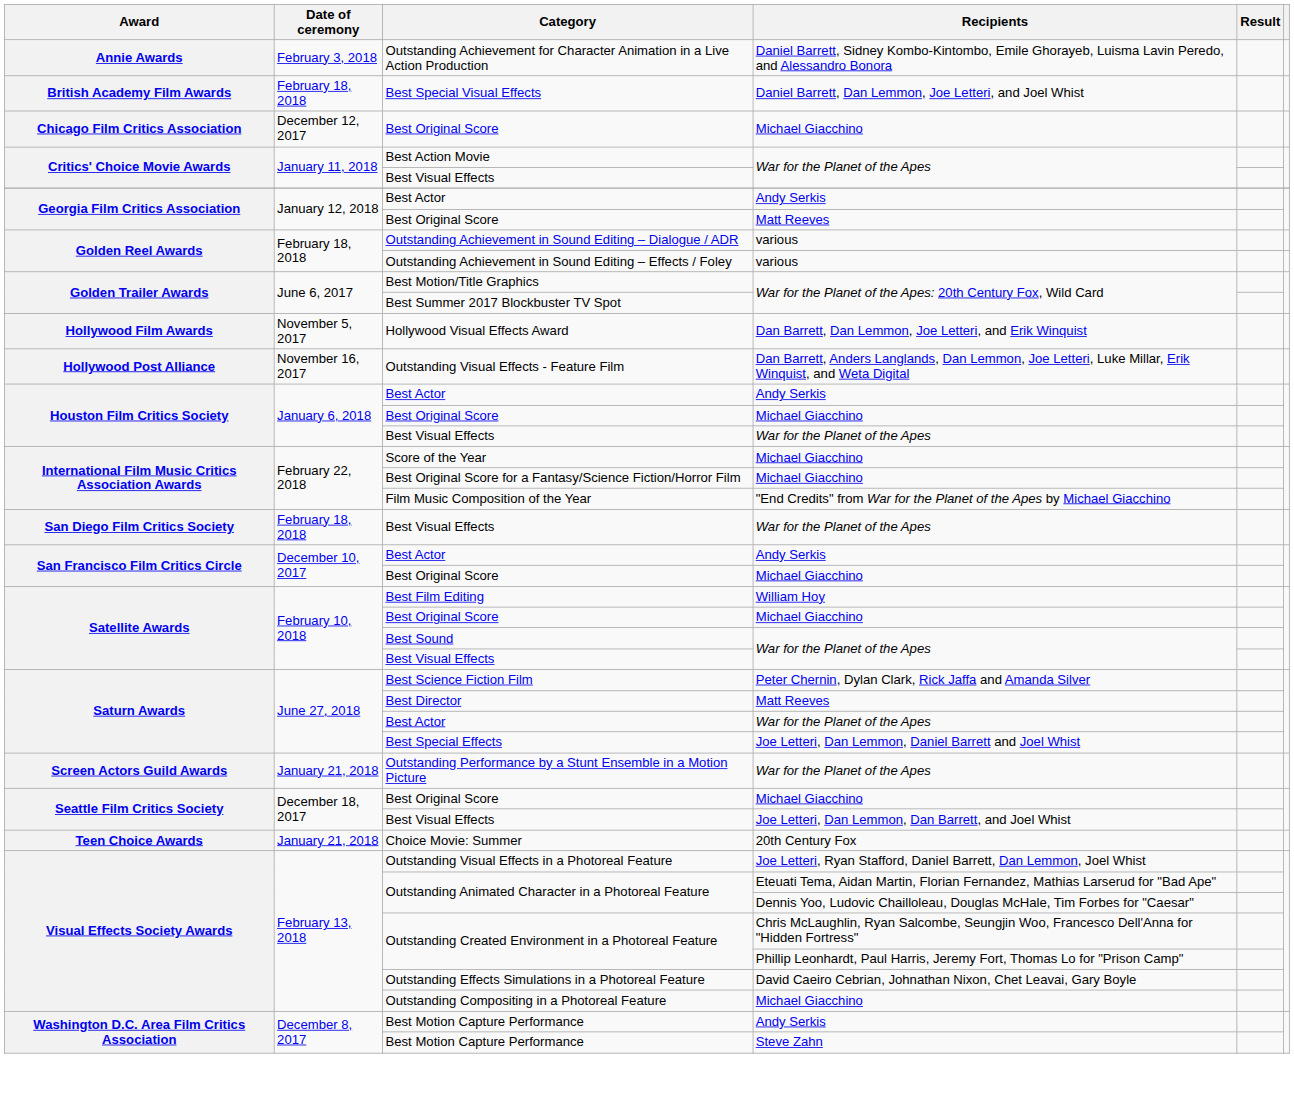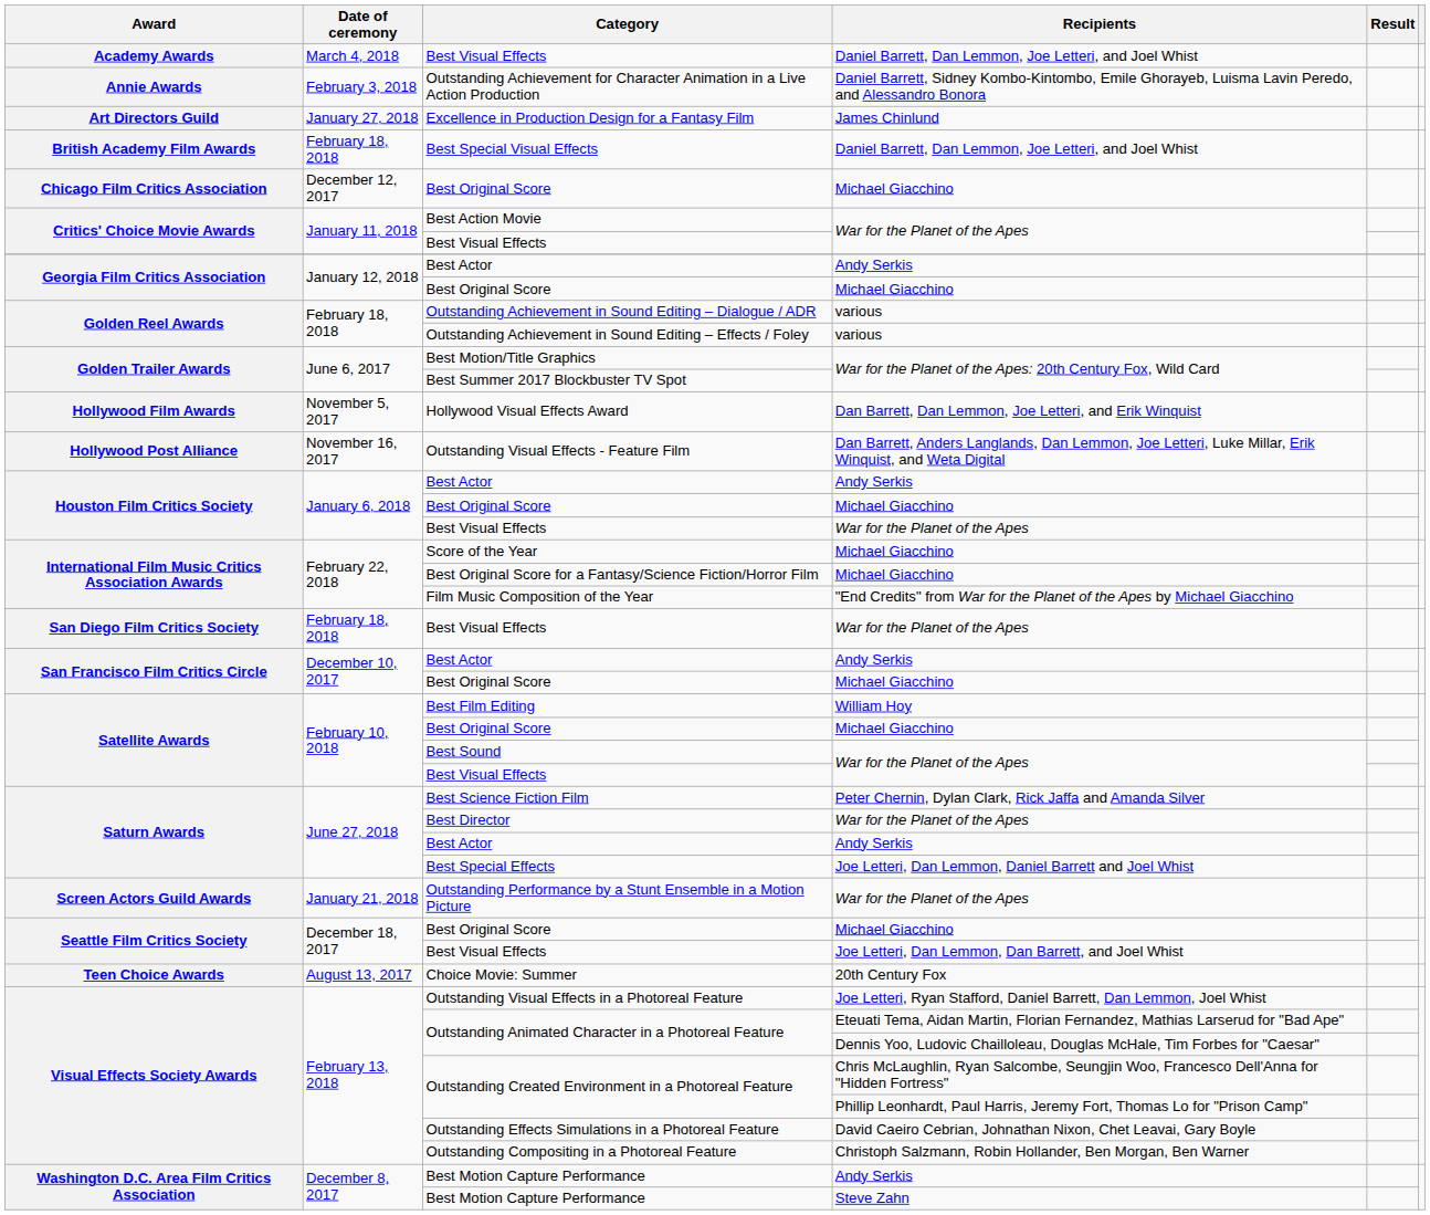 <table class="wikitable plainrowheaders sortable col6center">
 <tr>
 <th scope="col">Award</th>
 <th scope="col">Date of ceremony</th>
 <th scope="col">Category</th>
 <th scope="col">Recipients</th>
 <th scope="col">Result</th>
 <th scope="col" class="unsortable"></th>
 </tr>
 <tr>
+<th scope="row"><a href='#'>Academy Awards</a></th>
+<td><a href='#'>March 4, 2018</a></td>
+<td><a href='#'>Best Visual Effects</a></td>
+<td><a href='#'>Daniel Barrett</a>, <a href='#'>Dan Lemmon</a>, <a href='#'>Joe Letteri</a>, and Joel Whist</td>
+<td></td>
+<td></td>
+</tr>
+<tr>
 <th scope="row"><a href='#'>Annie Awards</a></th>
 <td><a href='#'>February 3, 2018</a></td>
 <td>Outstanding Achievement for Character Animation in a Live Action Production</td>
 <td><a href='#'>Daniel Barrett</a>, Sidney Kombo-Kintombo, Emile Ghorayeb, Luisma Lavin Peredo, and <a href='#'>Alessandro Bonora</a></td>
+<td></td>
+<td></td>
+</tr>
+<tr>
+<th scope="row"><a href='#'>Art Directors Guild</a></th>
+<td><a href='#'>January 27, 2018</a></td>
+<td><a href='#'>Excellence in Production Design for a Fantasy Film</a></td>
+<td><a href='#'>James Chinlund</a></td>
 <td></td>
 <td></td>
 </tr>
 <tr>
 <th scope="row"><a href='#'>British Academy Film Awards</a></th>
 <td><a href='#'>February 18, 2018</a></td>
 <td><a href='#'>Best Special Visual Effects</a></td>
 <td><a href='#'>Daniel Barrett</a>, <a href='#'>Dan Lemmon</a>, <a href='#'>Joe Letteri</a>, and Joel Whist</td>
 <td></td>
 <td></td>
 </tr>
 <tr>
 <th scope="row"><a href='#'>Chicago Film Critics Association</a></th>
 <td>December 12, 2017</td>
 <td><a href='#'>Best Original Score</a></td>
 <td><a href='#'>Michael Giacchino</a></td>
 <td></td>
 <td></td>
 </tr>
 <tr>
 <th scope="row" rowspan="2"><a href='#'>Critics' Choice Movie Awards</a></th>
 <td rowspan="2"><a href='#'>January 11, 2018</a></td>
 <td>Best Action Movie</td>
 <td rowspan="2"><em>War for the Planet of the Apes</em></td>
 <td></td>
 <td rowspan="2"></td>
 </tr>
 <tr>
 <td>Best Visual Effects</td>
 <td></td>
 </tr>
 <tr>
 </tr>
 <tr>
 <th scope="row" rowspan="2"><a href='#'>Georgia Film Critics Association</a></th>
 <td rowspan="2">January 12, 2018</td>
 <td>Best Actor</td>
 <td><a href='#'>Andy Serkis</a></td>
 <td></td>
 <td rowspan="2"></td>
 </tr>
 <tr>
 <td>Best Original Score</td>
-<td><a href='#'>Matt Reeves</a></td>
+<td><a href='#'>Michael Giacchino</a></td>
 <td></td>
 </tr>
 <tr>
 <th scope="row" rowspan="2"><a href='#'>Golden Reel Awards</a></th>
 <td rowspan="2">February 18, 2018</td>
 <td><a href='#'>Outstanding Achievement in Sound Editing – Dialogue / ADR</a></td>
 <td>various</td>
 <td></td>
 <td></td>
 </tr>
 <tr>
 <td>Outstanding Achievement in Sound Editing – Effects / Foley</td>
 <td>various</td>
 <td></td>
 <td style="text-align:center;"></td>
 </tr>
 <tr>
 <th scope="row" rowspan="2"><a href='#'>Golden Trailer Awards</a></th>
 <td rowspan="2">June 6, 2017</td>
 <td>Best Motion/Title Graphics</td>
 <td rowspan="2"><em>War for the Planet of the Apes:</em> <a href='#'>20th Century Fox</a>, Wild Card</td>
 <td></td>
 <td rowspan="2"><br></td>
 </tr>
 <tr>
 <td>Best Summer 2017 Blockbuster TV Spot</td>
 <td></td>
 </tr>
 <tr>
 <th scope="row"><a href='#'>Hollywood Film Awards</a></th>
 <td>November 5, 2017</td>
 <td>Hollywood Visual Effects Award</td>
 <td><a href='#'>Dan Barrett</a>, <a href='#'>Dan Lemmon</a>, <a href='#'>Joe Letteri</a>, and <a href='#'>Erik Winquist</a></td>
 <td></td>
 <td></td>
 </tr>
 <tr>
 <th scope="row"><a href='#'>Hollywood Post Alliance</a></th>
 <td>November 16, 2017</td>
 <td>Outstanding Visual Effects - Feature Film</td>
 <td><a href='#'>Dan Barrett</a>, <a href='#'>Anders Langlands</a>, <a href='#'>Dan Lemmon</a>, <a href='#'>Joe Letteri</a>, Luke Millar, <a href='#'>Erik Winquist</a>, and <a href='#'>Weta Digital</a></td>
 <td></td>
 <td><br></td>
 </tr>
 <tr>
 <th scope="row" rowspan="3"><a href='#'>Houston Film Critics Society</a></th>
 <td rowspan="3"><a href='#'>January 6, 2018</a></td>
 <td><a href='#'>Best Actor</a></td>
 <td><a href='#'>Andy Serkis</a></td>
 <td></td>
 <td rowspan="3"><br></td>
 </tr>
 <tr>
 <td><a href='#'>Best Original Score</a></td>
 <td><a href='#'>Michael Giacchino</a></td>
 <td></td>
 </tr>
 <tr>
 <td>Best Visual Effects</td>
 <td><em>War for the Planet of the Apes</em></td>
 <td></td>
 </tr>
 <tr>
 <th scope="row" rowspan="3"><a href='#'>International Film Music Critics Association Awards</a></th>
 <td rowspan="3">February 22, 2018</td>
 <td>Score of the Year</td>
 <td><a href='#'>Michael Giacchino</a></td>
 <td></td>
 <td rowspan="3"><br></td>
 </tr>
 <tr>
 <td>Best Original Score for a Fantasy/Science Fiction/Horror Film</td>
 <td><a href='#'>Michael Giacchino</a></td>
 <td></td>
 </tr>
 <tr>
 <td>Film Music Composition of the Year</td>
 <td>"End Credits" from <em>War for the Planet of the Apes</em> by <a href='#'>Michael Giacchino</a></td>
 <td></td>
 </tr>
 <tr>
 <th scope="row"><a href='#'>San Diego Film Critics Society</a></th>
 <td><a href='#'>February 18, 2018</a></td>
 <td>Best Visual Effects</td>
 <td><em>War for the Planet of the Apes</em></td>
 <td></td>
 <td></td>
 </tr>
 <tr>
 <th scope="row" rowspan="2"><a href='#'>San Francisco Film Critics Circle</a></th>
 <td rowspan="2"><a href='#'>December 10, 2017</a></td>
 <td><a href='#'>Best Actor</a></td>
 <td><a href='#'>Andy Serkis</a></td>
 <td></td>
 <td rowspan="2"><br></td>
 </tr>
 <tr>
 <td>Best Original Score</td>
 <td><a href='#'>Michael Giacchino</a></td>
 <td></td>
 </tr>
 <tr>
 <th scope="row" rowspan="4"><a href='#'>Satellite Awards</a></th>
 <td rowspan="4"><a href='#'>February 10, 2018</a></td>
 <td><a href='#'>Best Film Editing</a></td>
 <td><a href='#'>William Hoy</a></td>
 <td></td>
 <td rowspan="4"></td>
 </tr>
 <tr>
 <td><a href='#'>Best Original Score</a></td>
 <td><a href='#'>Michael Giacchino</a></td>
 <td></td>
 </tr>
 <tr>
 <td><a href='#'>Best Sound</a></td>
 <td rowspan="2"><em>War for the Planet of the Apes</em></td>
 <td></td>
 </tr>
 <tr>
 <td><a href='#'>Best Visual Effects</a></td>
 <td></td>
 </tr>
 <tr>
 <th scope="row" rowspan="4"><a href='#'>Saturn Awards</a></th>
 <td rowspan="4"><a href='#'>June 27, 2018</a></td>
 <td><a href='#'>Best Science Fiction Film</a></td>
 <td><a href='#'>Peter Chernin</a>, Dylan Clark, <a href='#'>Rick Jaffa</a> and <a href='#'>Amanda Silver</a></td>
 <td></td>
 <td rowspan="4"><br></td>
 </tr>
 <tr>
 <td><a href='#'>Best Director</a></td>
-<td><a href='#'>Matt Reeves</a></td>
+<td><em>War for the Planet of the Apes</em></td>
 <td></td>
 </tr>
 <tr>
 <td><a href='#'>Best Actor</a></td>
-<td><em>War for the Planet of the Apes</em></td>
+<td><a href='#'>Andy Serkis</a></td>
 <td></td>
 </tr>
 <tr>
 <td><a href='#'>Best Special Effects</a></td>
 <td><a href='#'>Joe Letteri</a>, <a href='#'>Dan Lemmon</a>, <a href='#'>Daniel Barrett</a> and <a href='#'>Joel Whist</a></td>
 <td></td>
 </tr>
 <tr>
 <th scope="row"><a href='#'>Screen Actors Guild Awards</a></th>
 <td><a href='#'>January 21, 2018</a></td>
 <td><a href='#'>Outstanding Performance by a Stunt Ensemble in a Motion Picture</a></td>
 <td><em>War for the Planet of the Apes</em></td>
 <td></td>
 <td><br></td>
 </tr>
 <tr>
 <th scope="row" rowspan="2"><a href='#'>Seattle Film Critics Society</a></th>
 <td rowspan="2">December 18, 2017</td>
 <td>Best Original Score</td>
 <td><a href='#'>Michael Giacchino</a></td>
 <td></td>
 <td rowspan="2"><br></td>
 </tr>
 <tr>
 <td>Best Visual Effects</td>
 <td><a href='#'>Joe Letteri</a>, <a href='#'>Dan Lemmon</a>, <a href='#'>Dan Barrett</a>, and Joel Whist</td>
 <td></td>
 </tr>
 <tr>
 <th scope="row"><a href='#'>Teen Choice Awards</a></th>
-<td><a href='#'>January 21, 2018</a></td>
+<td><a href='#'>August 13, 2017</a></td>
 <td>Choice Movie: Summer</td>
 <td>20th Century Fox</td>
 <td></td>
 <td></td>
 </tr>
 <tr>
 <th scope="row" rowspan="7"><a href='#'>Visual Effects Society Awards</a></th>
 <td rowspan="7"><a href='#'>February 13, 2018</a></td>
 <td>Outstanding Visual Effects in a Photoreal Feature</td>
 <td><a href='#'>Joe Letteri</a>, Ryan Stafford, Daniel Barrett, <a href='#'>Dan Lemmon</a>, Joel Whist</td>
 <td></td>
 <td rowspan="7"></td>
 </tr>
 <tr>
 <td rowspan="2">Outstanding Animated Character in a Photoreal Feature</td>
 <td>Eteuati Tema, Aidan Martin, Florian Fernandez, Mathias Larserud for "Bad Ape"</td>
 <td></td>
 </tr>
 <tr>
 <td>Dennis Yoo, Ludovic Chailloleau, Douglas McHale, Tim Forbes for "Caesar"</td>
 <td></td>
 </tr>
 <tr>
 <td rowspan="2">Outstanding Created Environment in a Photoreal Feature</td>
 <td>Chris McLaughlin, Ryan Salcombe, Seungjin Woo, Francesco Dell'Anna for "Hidden Fortress"</td>
 <td></td>
 </tr>
 <tr>
 <td>Phillip Leonhardt, Paul Harris, Jeremy Fort, Thomas Lo for "Prison Camp"</td>
 <td></td>
 </tr>
 <tr>
 <td>Outstanding Effects Simulations in a Photoreal Feature</td>
 <td>David Caeiro Cebrian, Johnathan Nixon, Chet Leavai, Gary Boyle</td>
 <td></td>
 </tr>
 <tr>
 <td>Outstanding Compositing in a Photoreal Feature</td>
-<td><a href='#'>Michael Giacchino</a></td>
+<td>Christoph Salzmann, Robin Hollander, Ben Morgan, Ben Warner</td>
 <td></td>
 </tr>
 <tr>
 <th scope="row" rowspan="2"><a href='#'>Washington D.C. Area Film Critics Association</a></th>
 <td rowspan="2"><a href='#'>December 8, 2017</a></td>
 <td>Best Motion Capture Performance</td>
 <td><a href='#'>Andy Serkis</a></td>
 <td></td>
 <td rowspan="2"></td>
 </tr>
 <tr>
 <td>Best Motion Capture Performance</td>
 <td><a href='#'>Steve Zahn</a></td>
 <td></td>
 </tr>
 </table>
